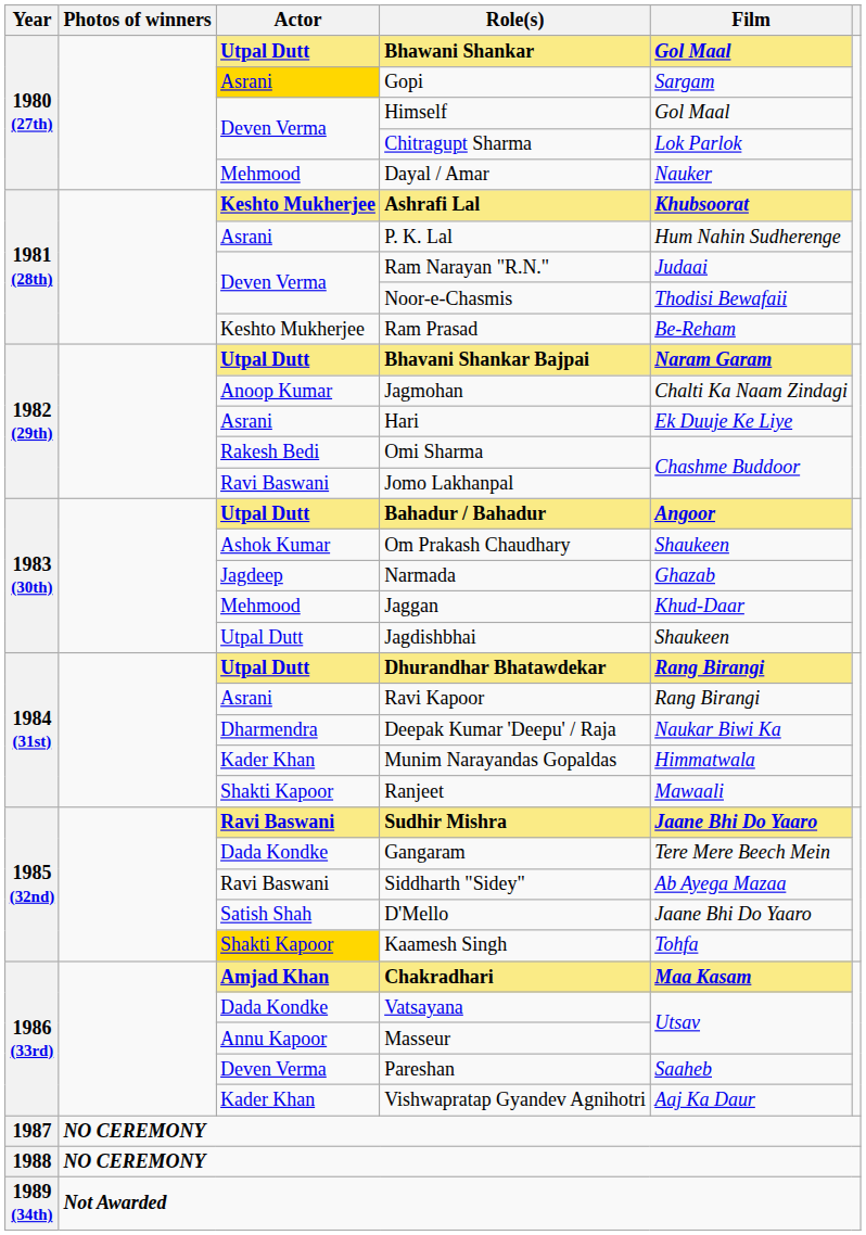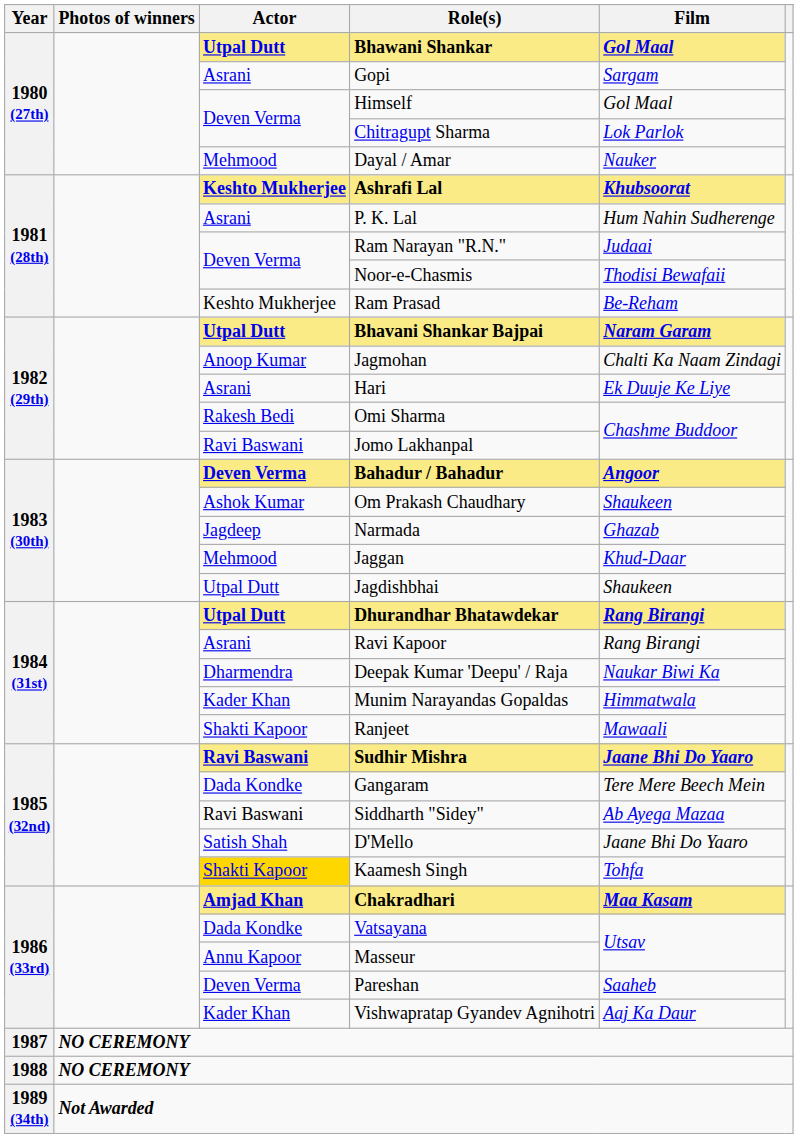 <table class="wikitable sortable">
 <tr>
 <th scope="col">Year</th>
 <th scope="col">Photos of winners</th>
 <th scope="col">Actor</th>
 <th scope="col">Role(s)</th>
 <th scope="col">Film</th>
 <th class="unsortable" scope="col"></th>
 </tr>
 <tr>
 <th rowspan="5" scope="row">1980<br><small><a href='#'>(27th)</a> </small></th>
 <td rowspan="5" style="text-align:center"></td>
 <td style="background:#FAEB86;"><strong><a href='#'>Utpal Dutt</a></strong> </td>
 <td style="background:#FAEB86;"><strong>Bhawani Shankar</strong></td>
 <td style="background:#FAEB86;"><strong><em><a href='#'>Gol Maal</a></em></strong></td>
 <td rowspan="5"></td>
 </tr>
 <tr>
-<td style="background: gold;"><a href='#'>Asrani</a></td>
+<td><a href='#'>Asrani</a></td>
 <td>Gopi</td>
 <td><em><a href='#'>Sargam</a></em></td>
 </tr>
 <tr>
 <td rowspan="2"><a href='#'>Deven Verma</a></td>
 <td>Himself</td>
 <td><em>Gol Maal</em></td>
 </tr>
 <tr>
 <td><a href='#'>Chitragupt</a> Sharma</td>
 <td><em><a href='#'>Lok Parlok</a></em></td>
 </tr>
 <tr>
 <td><a href='#'>Mehmood</a></td>
 <td>Dayal / Amar</td>
 <td><em><a href='#'>Nauker</a></em></td>
 </tr>
 <tr>
 <th rowspan="5" scope="row">1981<br><small><a href='#'>(28th)</a> </small></th>
 <td rowspan="5" style="text-align:center"></td>
 <td style="background:#FAEB86;"><strong><a href='#'>Keshto Mukherjee</a></strong> </td>
 <td style="background:#FAEB86;"><strong>Ashrafi Lal</strong></td>
 <td style="background:#FAEB86;"><strong><em><a href='#'>Khubsoorat</a></em></strong></td>
 <td rowspan="5"></td>
 </tr>
 <tr>
 <td><a href='#'>Asrani</a></td>
 <td>P. K. Lal</td>
 <td><em>Hum Nahin Sudherenge</em></td>
 </tr>
 <tr>
 <td rowspan="2"><a href='#'>Deven Verma</a></td>
 <td>Ram Narayan "R.N."</td>
 <td><em><a href='#'>Judaai</a></em></td>
 </tr>
 <tr>
 <td>Noor-e-Chasmis</td>
 <td><em><a href='#'>Thodisi Bewafaii</a></em></td>
 </tr>
 <tr>
 <td>Keshto Mukherjee</td>
 <td>Ram Prasad</td>
 <td><em><a href='#'>Be-Reham</a></em></td>
 </tr>
 <tr>
 <th rowspan="5" scope="row">1982<br><small><a href='#'>(29th)</a> </small></th>
 <td rowspan="5" style="text-align:center"></td>
 <td style="background:#FAEB86;"><strong><a href='#'>Utpal Dutt</a></strong> </td>
 <td style="background:#FAEB86;"><strong>Bhavani Shankar Bajpai</strong></td>
 <td style="background:#FAEB86;"><strong><em><a href='#'>Naram Garam</a></em></strong></td>
 <td rowspan="5"></td>
 </tr>
 <tr>
 <td><a href='#'>Anoop Kumar</a></td>
 <td>Jagmohan</td>
 <td><em>Chalti Ka Naam Zindagi</em></td>
 </tr>
 <tr>
 <td><a href='#'>Asrani</a></td>
 <td>Hari</td>
 <td><em><a href='#'>Ek Duuje Ke Liye</a></em></td>
 </tr>
 <tr>
 <td><a href='#'>Rakesh Bedi</a></td>
 <td>Omi Sharma</td>
 <td rowspan="2"><em><a href='#'>Chashme Buddoor</a></em></td>
 </tr>
 <tr>
 <td><a href='#'>Ravi Baswani</a></td>
 <td>Jomo Lakhanpal</td>
 </tr>
 <tr>
 <th rowspan="5" scope="row">1983<br><small><a href='#'>(30th)</a> </small></th>
 <td rowspan="5" style="text-align:center"></td>
-<td style="background:#FAEB86;"><strong><a href='#'>Utpal Dutt</a></strong> </td>
+<td style="background:#FAEB86;"><strong><a href='#'>Deven Verma</a></strong> </td>
 <td style="background:#FAEB86;"><strong>Bahadur / Bahadur</strong></td>
 <td style="background:#FAEB86;"><strong><em><a href='#'>Angoor</a></em></strong></td>
 <td rowspan="5"></td>
 </tr>
 <tr>
 <td><a href='#'>Ashok Kumar</a></td>
 <td>Om Prakash Chaudhary</td>
 <td><em><a href='#'>Shaukeen</a></em></td>
 </tr>
 <tr>
 <td><a href='#'>Jagdeep</a></td>
 <td>Narmada</td>
 <td><em><a href='#'>Ghazab</a></em></td>
 </tr>
 <tr>
 <td><a href='#'>Mehmood</a></td>
 <td>Jaggan</td>
 <td><em><a href='#'>Khud-Daar</a></em></td>
 </tr>
 <tr>
 <td><a href='#'>Utpal Dutt</a></td>
 <td>Jagdishbhai</td>
 <td><em>Shaukeen</em></td>
 </tr>
 <tr>
 <th rowspan="5" scope="row">1984<br><small><a href='#'>(31st)</a> </small></th>
 <td rowspan="5" style="text-align:center"></td>
 <td style="background:#FAEB86;"><strong><a href='#'>Utpal Dutt</a></strong> </td>
 <td style="background:#FAEB86;"><strong>Dhurandhar Bhatawdekar</strong></td>
 <td style="background:#FAEB86;"><strong><em><a href='#'>Rang Birangi</a></em></strong></td>
 <td rowspan="5"></td>
 </tr>
 <tr>
 <td><a href='#'>Asrani</a></td>
 <td>Ravi Kapoor</td>
 <td><em>Rang Birangi</em></td>
 </tr>
 <tr>
 <td><a href='#'>Dharmendra</a></td>
 <td>Deepak Kumar 'Deepu' / Raja</td>
 <td><em><a href='#'>Naukar Biwi Ka</a></em></td>
 </tr>
 <tr>
 <td><a href='#'>Kader Khan</a></td>
 <td>Munim Narayandas Gopaldas</td>
 <td><em><a href='#'>Himmatwala</a></em></td>
 </tr>
 <tr>
 <td><a href='#'>Shakti Kapoor</a></td>
 <td>Ranjeet</td>
 <td><em><a href='#'>Mawaali</a></em></td>
 </tr>
 <tr>
 <th rowspan="5" scope="row">1985<br><small><a href='#'>(32nd)</a> </small></th>
 <td rowspan="5" style="text-align:center"></td>
 <td style="background:#FAEB86;"><strong><a href='#'>Ravi Baswani</a></strong> </td>
 <td style="background:#FAEB86;"><strong>Sudhir Mishra</strong></td>
 <td style="background:#FAEB86;"><strong><em><a href='#'>Jaane Bhi Do Yaaro</a></em></strong></td>
 <td rowspan="5"></td>
 </tr>
 <tr>
 <td><a href='#'>Dada Kondke</a></td>
 <td>Gangaram</td>
 <td><em>Tere Mere Beech Mein</em></td>
 </tr>
 <tr>
 <td>Ravi Baswani</td>
 <td>Siddharth "Sidey"</td>
 <td><em><a href='#'>Ab Ayega Mazaa</a></em></td>
 </tr>
 <tr>
 <td><a href='#'>Satish Shah</a></td>
 <td>D'Mello</td>
 <td><em>Jaane Bhi Do Yaaro</em></td>
 </tr>
 <tr>
 <td style="background: gold;"><a href='#'>Shakti Kapoor</a></td>
 <td>Kaamesh Singh</td>
 <td><em><a href='#'>Tohfa</a></em></td>
 </tr>
 <tr>
 <th rowspan="5" scope="row">1986<br><small><a href='#'>(33rd)</a> </small></th>
 <td rowspan="5" style="text-align:center"></td>
 <td style="background:#FAEB86;"><strong><a href='#'>Amjad Khan</a></strong> </td>
 <td style="background:#FAEB86;"><strong>Chakradhari</strong></td>
 <td style="background:#FAEB86;"><strong><em><a href='#'>Maa Kasam</a></em></strong></td>
 <td rowspan="5"></td>
 </tr>
 <tr>
 <td><a href='#'>Dada Kondke</a></td>
 <td><a href='#'>Vatsayana</a></td>
 <td rowspan="2"><em><a href='#'>Utsav</a></em></td>
 </tr>
 <tr>
 <td><a href='#'>Annu Kapoor</a></td>
 <td>Masseur</td>
 </tr>
 <tr>
 <td><a href='#'>Deven Verma</a></td>
 <td>Pareshan</td>
 <td><em><a href='#'>Saaheb</a></em></td>
 </tr>
 <tr>
 <td><a href='#'>Kader Khan</a></td>
 <td>Vishwapratap Gyandev Agnihotri</td>
 <td><em><a href='#'>Aaj Ka Daur</a></em></td>
 </tr>
 <tr>
 <th scope="row">1987</th>
 <td colspan="5"><strong><em>NO CEREMONY</em></strong></td>
 </tr>
 <tr>
 <th scope="row">1988</th>
 <td colspan="5"><strong><em>NO CEREMONY</em></strong></td>
 </tr>
 <tr>
 <th>1989<br><small><a href='#'>(34th)</a></small></th>
 <td colspan="5"><strong><em>Not Awarded</em></strong></td>
 </tr>
 </table>
